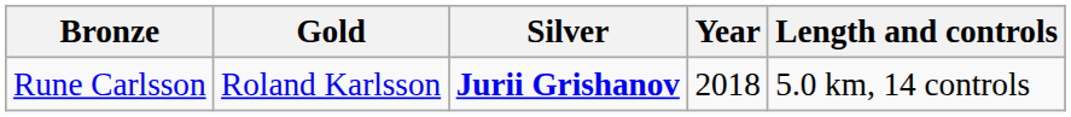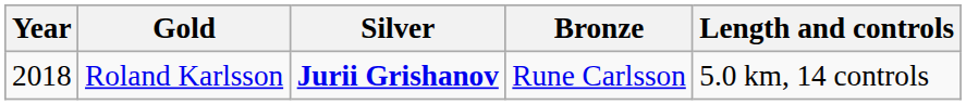 <table class="wikitable">
 <tr>
-<th>Bronze</th>
+<th>Year</th>
 <th>Gold</th>
 <th>Silver</th>
-<th>Year</th>
+<th>Bronze</th>
 <th>Length and controls</th>
 </tr>
 <tr>
-<td> <a href='#'>Rune Carlsson</a></td>
+<td>2018</td>
 <td> <a href='#'>Roland Karlsson</a></td>
 <td><strong> <a href='#'>Jurii Grishanov</a></strong></td>
-<td>2018</td>
+<td> <a href='#'>Rune Carlsson</a></td>
 <td>5.0 km, 14 controls</td>
 </tr>
 </table>
